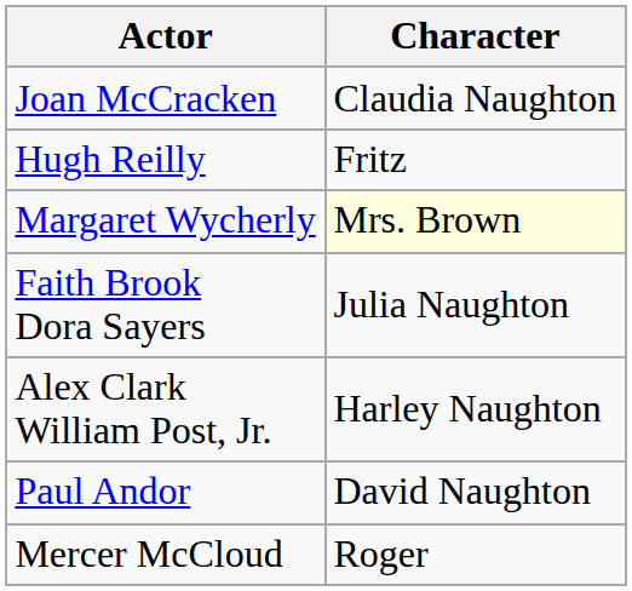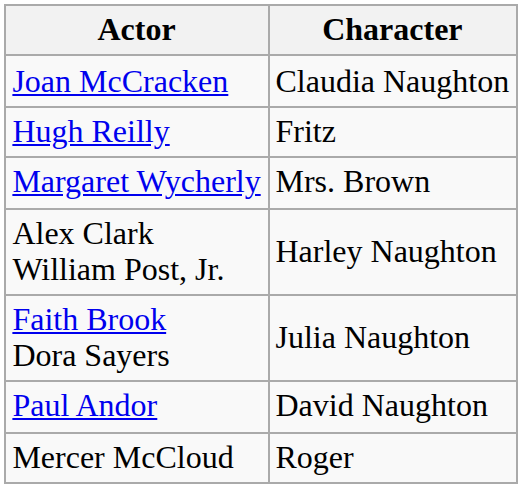 <table class="wikitable">
 <tr>
 <th>Actor</th>
 <th>Character</th>
 </tr>
 <tr>
 <td><a href='#'>Joan McCracken</a></td>
 <td>Claudia Naughton</td>
 </tr>
 <tr>
 <td><a href='#'>Hugh Reilly</a></td>
 <td>Fritz</td>
 </tr>
 <tr>
 <td><a href='#'>Margaret Wycherly</a></td>
-<td style="background: lightyellow;">Mrs. Brown</td>
+<td>Mrs. Brown</td>
+</tr>
+<tr>
+<td>Alex Clark<br>William Post, Jr.</td>
+<td>Harley Naughton</td>
 </tr>
 <tr>
 <td><a href='#'>Faith Brook</a><br>Dora Sayers</td>
 <td>Julia Naughton</td>
-</tr>
-<tr>
-<td>Alex Clark<br>William Post, Jr.</td>
-<td>Harley Naughton</td>
 </tr>
 <tr>
 <td><a href='#'>Paul Andor</a></td>
 <td>David Naughton</td>
 </tr>
 <tr>
 <td>Mercer McCloud</td>
 <td>Roger</td>
 </tr>
 </table>
